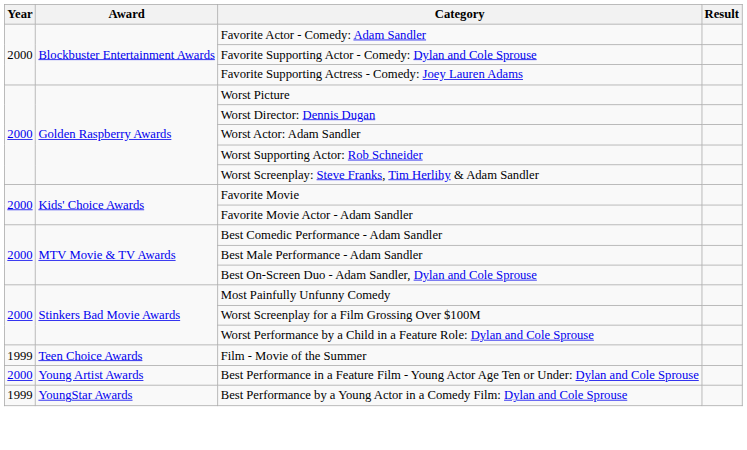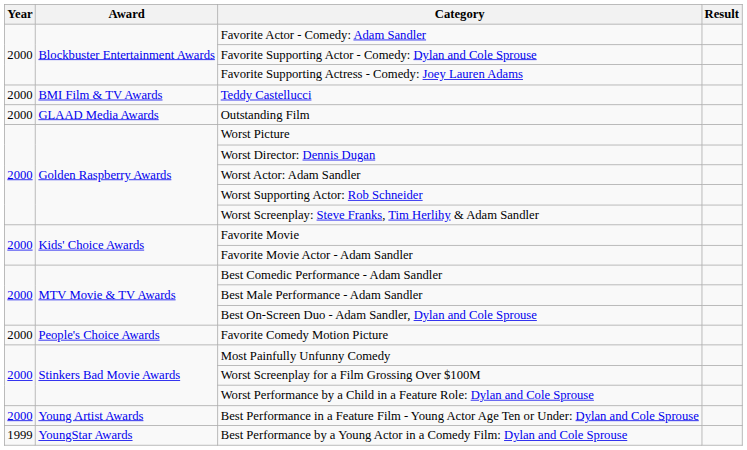 <table class="wikitable sortable">
 <tr>
 <th>Year</th>
 <th>Award</th>
 <th>Category</th>
 <th>Result</th>
 </tr>
 <tr>
 <td rowspan="3">2000</td>
 <td rowspan=3><a href='#'>Blockbuster Entertainment Awards</a></td>
 <td>Favorite Actor - Comedy: <a href='#'>Adam Sandler</a></td>
 <td></td>
 </tr>
 <tr>
 <td>Favorite Supporting Actor - Comedy: <a href='#'>Dylan and Cole Sprouse</a></td>
 <td></td>
 </tr>
 <tr>
 <td>Favorite Supporting Actress - Comedy: <a href='#'>Joey Lauren Adams</a></td>
+<td></td>
+</tr>
+<tr>
+<td>2000</td>
+<td><a href='#'>BMI Film & TV Awards</a></td>
+<td><a href='#'>Teddy Castellucci</a></td>
+<td></td>
+</tr>
+<tr>
+<td>2000</td>
+<td><a href='#'>GLAAD Media Awards</a></td>
+<td>Outstanding Film</td>
 <td></td>
 </tr>
 <tr>
 <td rowspan="5"><a href='#'>2000</a></td>
 <td rowspan=5><a href='#'>Golden Raspberry Awards</a></td>
 <td>Worst Picture</td>
 <td></td>
 </tr>
 <tr>
 <td>Worst Director: <a href='#'>Dennis Dugan</a></td>
 <td></td>
 </tr>
 <tr>
 <td>Worst Actor: Adam Sandler</td>
 <td></td>
 </tr>
 <tr>
 <td>Worst Supporting Actor: <a href='#'>Rob Schneider</a></td>
 <td></td>
 </tr>
 <tr>
 <td>Worst Screenplay: <a href='#'>Steve Franks</a>, <a href='#'>Tim Herlihy</a> & Adam Sandler</td>
 <td></td>
 </tr>
 <tr>
 <td rowspan="2"><a href='#'>2000</a></td>
 <td rowspan=2><a href='#'>Kids' Choice Awards</a></td>
 <td>Favorite Movie</td>
 <td></td>
 </tr>
 <tr>
 <td>Favorite Movie Actor - Adam Sandler</td>
 <td></td>
 </tr>
 <tr>
 <td rowspan="3"><a href='#'>2000</a></td>
 <td rowspan=3><a href='#'>MTV Movie & TV Awards</a></td>
 <td>Best Comedic Performance - Adam Sandler</td>
 <td></td>
 </tr>
 <tr>
 <td>Best Male Performance - Adam Sandler</td>
 <td></td>
 </tr>
 <tr>
 <td>Best On-Screen Duo - Adam Sandler, <a href='#'>Dylan and Cole Sprouse</a></td>
 <td></td>
 </tr>
 <tr>
+<td>2000</td>
+<td><a href='#'>People's Choice Awards</a></td>
+<td>Favorite Comedy Motion Picture</td>
+<td></td>
+</tr>
+<tr>
 <td rowspan="3"><a href='#'>2000</a></td>
 <td rowspan=3><a href='#'>Stinkers Bad Movie Awards</a></td>
 <td>Most Painfully Unfunny Comedy</td>
 <td></td>
 </tr>
 <tr>
 <td>Worst Screenplay for a Film Grossing Over $100M</td>
 <td></td>
 </tr>
 <tr>
 <td>Worst Performance by a Child in a Feature Role: <a href='#'>Dylan and Cole Sprouse</a></td>
-<td></td>
-</tr>
-<tr>
-<td>1999</td>
-<td><a href='#'>Teen Choice Awards</a></td>
-<td>Film - Movie of the Summer</td>
 <td></td>
 </tr>
 <tr>
 <td><a href='#'>2000</a></td>
 <td><a href='#'>Young Artist Awards</a></td>
 <td>Best Performance in a Feature Film - Young Actor Age Ten or Under: <a href='#'>Dylan and Cole Sprouse</a></td>
 <td></td>
 </tr>
 <tr>
 <td>1999</td>
 <td><a href='#'>YoungStar Awards</a></td>
 <td>Best Performance by a Young Actor in a Comedy Film: <a href='#'>Dylan and Cole Sprouse</a></td>
 <td></td>
 </tr>
 </table>
